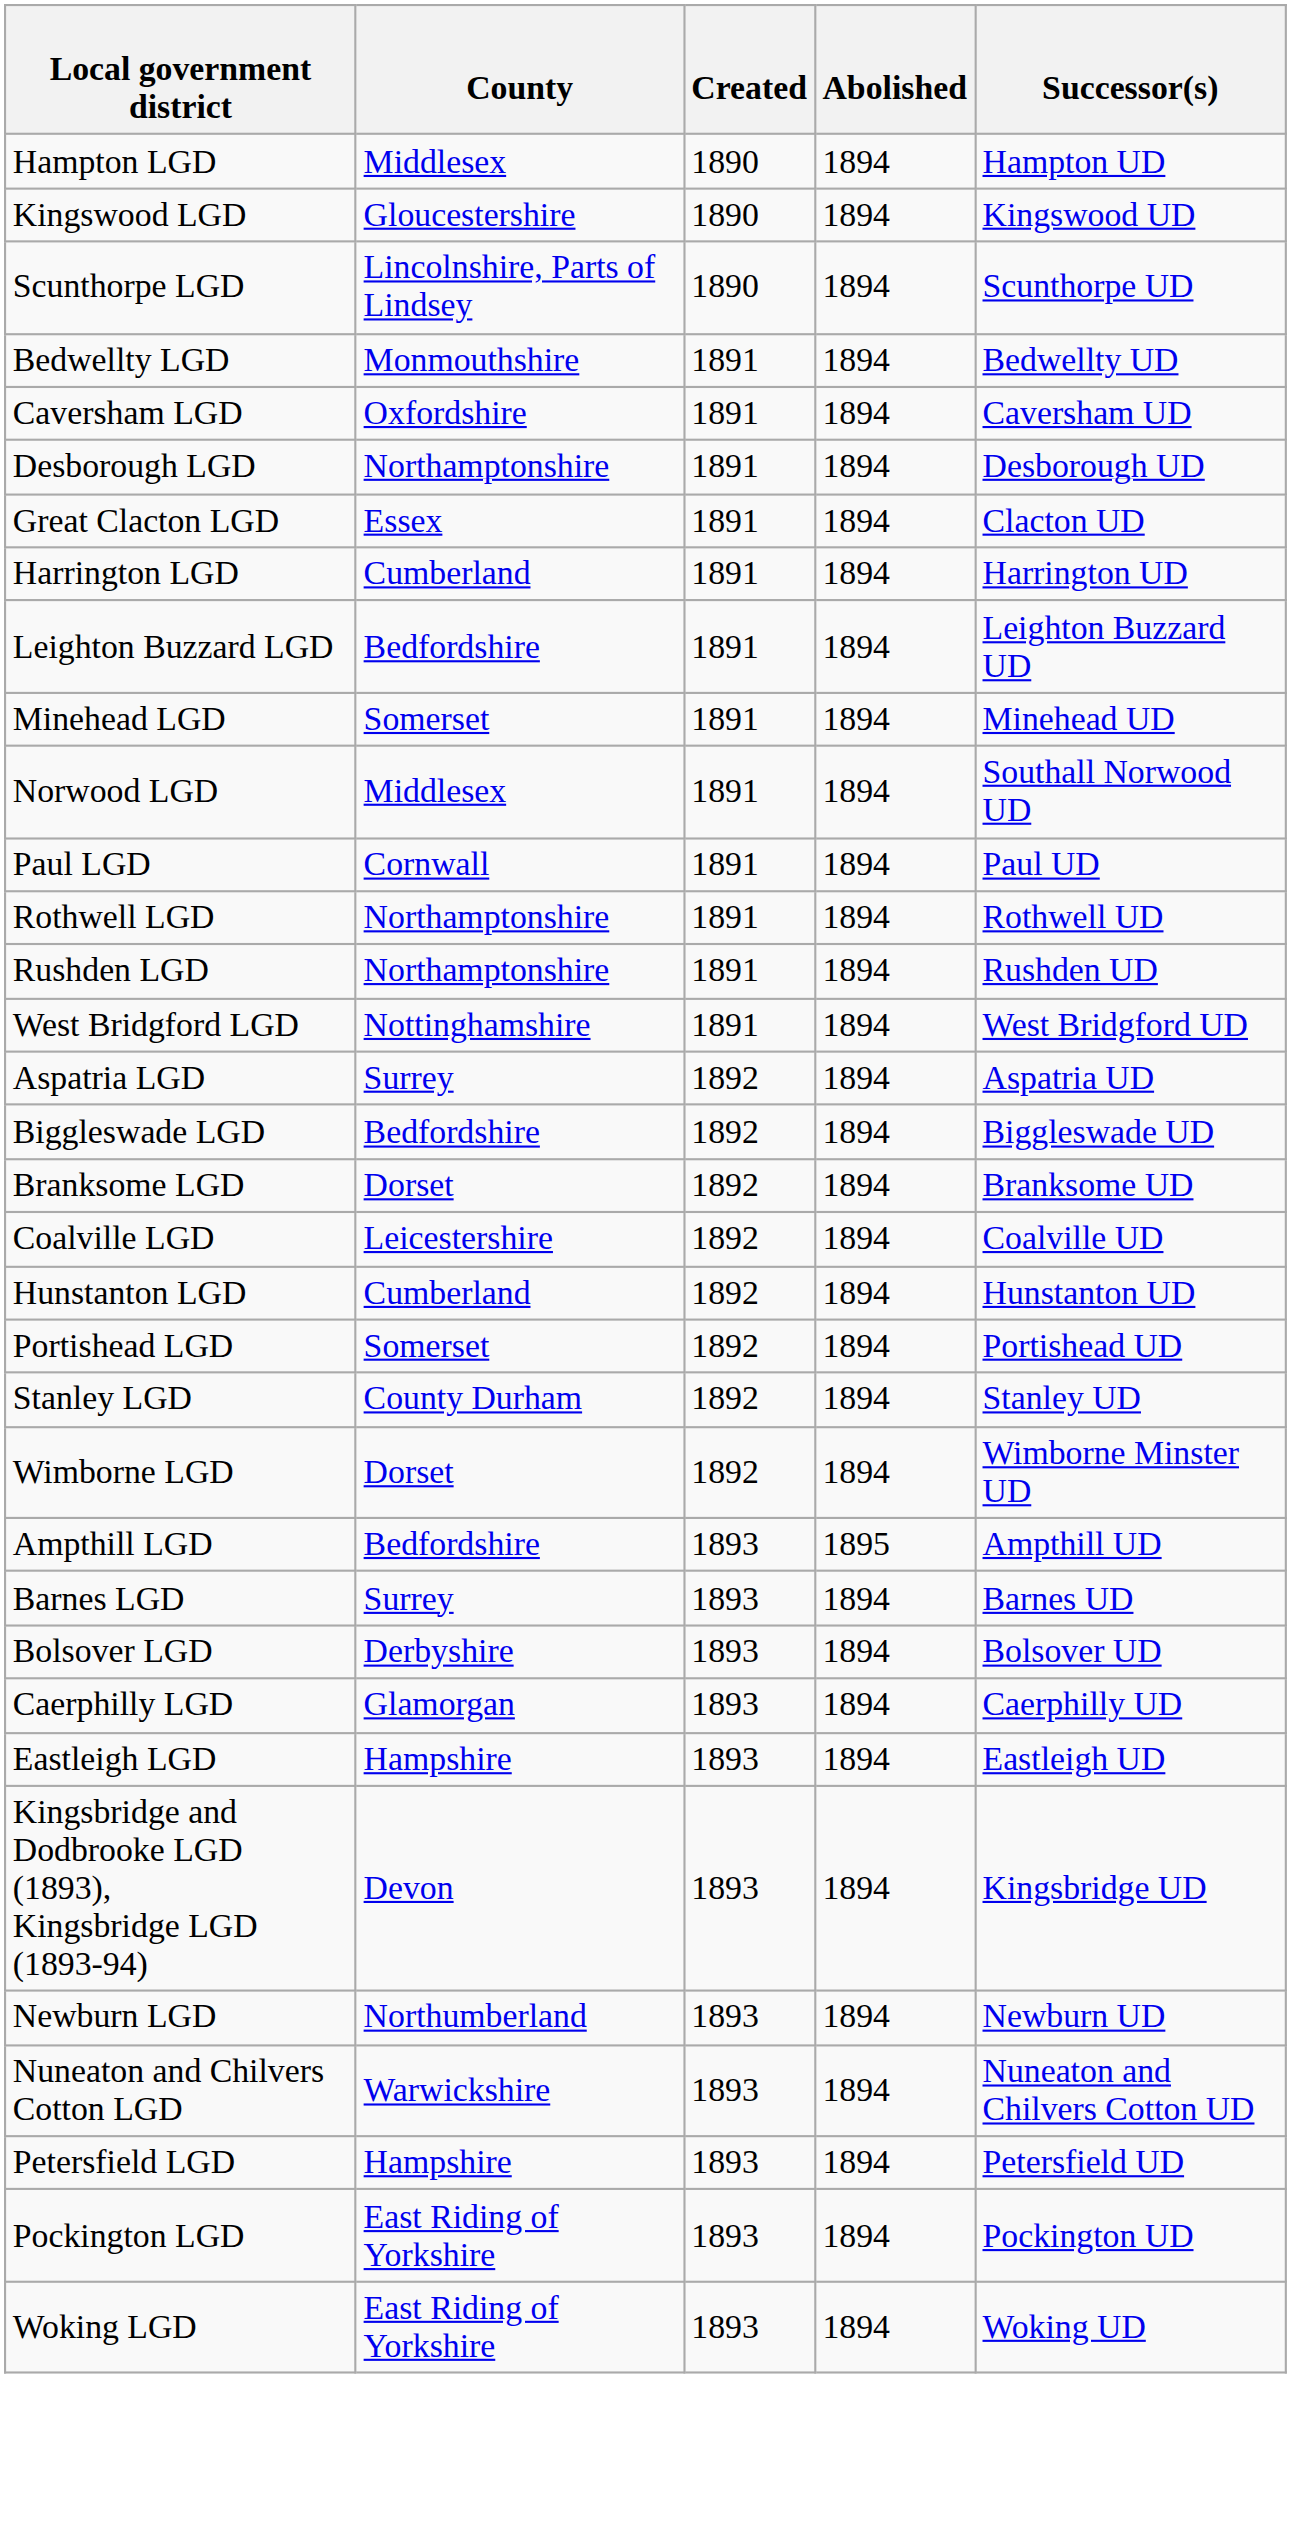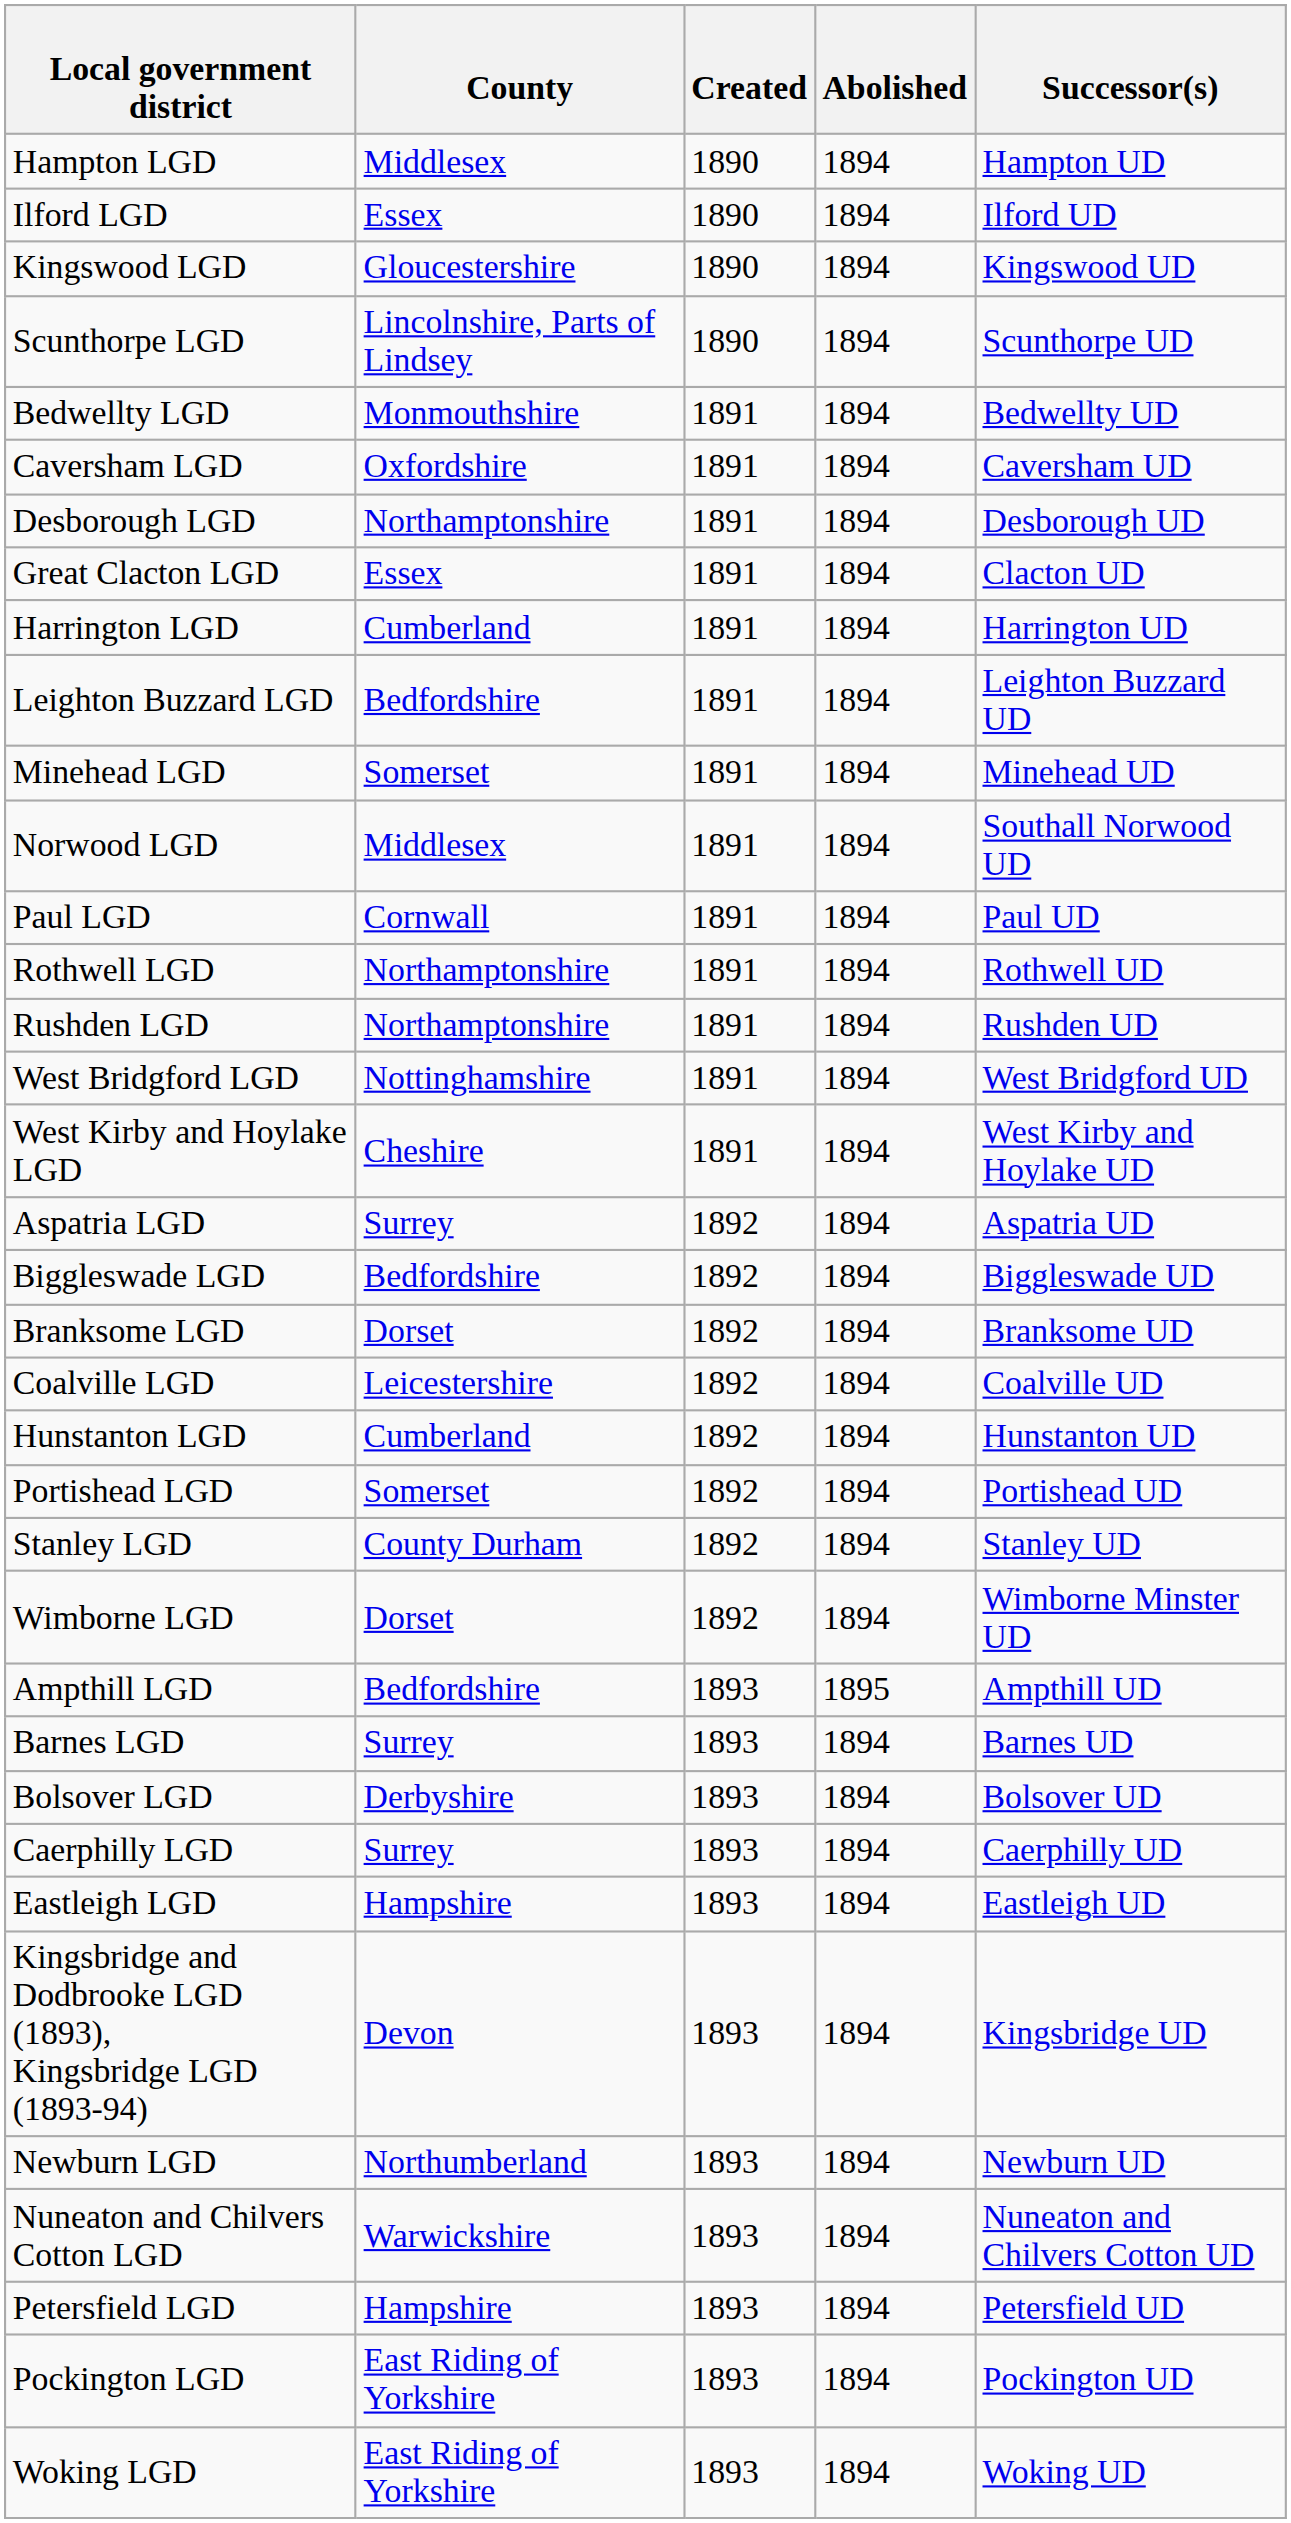 <table class="wikitable sortable">
 <tr>
 <th><br>Local government district</th>
 <th><br>County</th>
 <th><br>Created</th>
 <th><br>Abolished</th>
 <th><br>Successor(s)</th>
 </tr>
 <tr>
 <td>Hampton LGD</td>
 <td><a href='#'>Middlesex</a></td>
 <td>1890</td>
 <td>1894</td>
 <td><a href='#'>Hampton UD</a></td>
+</tr>
+<tr>
+<td>Ilford LGD</td>
+<td><a href='#'>Essex</a></td>
+<td>1890</td>
+<td>1894</td>
+<td><a href='#'>Ilford UD</a></td>
 </tr>
 <tr>
 <td>Kingswood LGD</td>
 <td><a href='#'>Gloucestershire</a></td>
 <td>1890</td>
 <td>1894</td>
 <td><a href='#'>Kingswood UD</a></td>
 </tr>
 <tr>
 <td>Scunthorpe LGD</td>
 <td><a href='#'>Lincolnshire, Parts of Lindsey</a></td>
 <td>1890</td>
 <td>1894</td>
 <td><a href='#'>Scunthorpe UD</a></td>
 </tr>
 <tr>
 <td>Bedwellty LGD</td>
 <td><a href='#'>Monmouthshire</a></td>
 <td>1891</td>
 <td>1894</td>
 <td><a href='#'>Bedwellty UD</a></td>
 </tr>
 <tr>
 <td>Caversham LGD</td>
 <td><a href='#'>Oxfordshire</a></td>
 <td>1891</td>
 <td>1894</td>
 <td><a href='#'>Caversham UD</a></td>
 </tr>
 <tr>
 <td>Desborough LGD</td>
 <td><a href='#'>Northamptonshire</a></td>
 <td>1891</td>
 <td>1894</td>
 <td><a href='#'>Desborough UD</a></td>
 </tr>
 <tr>
 <td>Great Clacton LGD</td>
 <td><a href='#'>Essex</a></td>
 <td>1891</td>
 <td>1894</td>
 <td><a href='#'>Clacton UD</a></td>
 </tr>
 <tr>
 <td>Harrington LGD</td>
 <td><a href='#'>Cumberland</a></td>
 <td>1891</td>
 <td>1894</td>
 <td><a href='#'>Harrington UD</a></td>
 </tr>
 <tr>
 <td>Leighton Buzzard LGD</td>
 <td><a href='#'>Bedfordshire</a></td>
 <td>1891</td>
 <td>1894</td>
 <td><a href='#'>Leighton Buzzard UD</a></td>
 </tr>
 <tr>
 <td>Minehead LGD</td>
 <td><a href='#'>Somerset</a></td>
 <td>1891</td>
 <td>1894</td>
 <td><a href='#'>Minehead UD</a></td>
 </tr>
 <tr>
 <td>Norwood LGD</td>
 <td><a href='#'>Middlesex</a></td>
 <td>1891</td>
 <td>1894</td>
 <td><a href='#'>Southall Norwood UD</a></td>
 </tr>
 <tr>
 <td>Paul LGD</td>
 <td><a href='#'>Cornwall</a></td>
 <td>1891</td>
 <td>1894</td>
 <td><a href='#'>Paul UD</a></td>
 </tr>
 <tr>
 <td>Rothwell LGD</td>
 <td><a href='#'>Northamptonshire</a></td>
 <td>1891</td>
 <td>1894</td>
 <td><a href='#'>Rothwell UD</a></td>
 </tr>
 <tr>
 <td>Rushden LGD</td>
 <td><a href='#'>Northamptonshire</a></td>
 <td>1891</td>
 <td>1894</td>
 <td><a href='#'>Rushden UD</a></td>
 </tr>
 <tr>
 <td>West Bridgford LGD</td>
 <td><a href='#'>Nottinghamshire</a></td>
 <td>1891</td>
 <td>1894</td>
 <td><a href='#'>West Bridgford UD</a></td>
 </tr>
 <tr>
+<td>West Kirby and Hoylake LGD</td>
+<td><a href='#'>Cheshire</a></td>
+<td>1891</td>
+<td>1894</td>
+<td><a href='#'>West Kirby and Hoylake UD</a></td>
+</tr>
+<tr>
 <td>Aspatria LGD</td>
 <td><a href='#'>Surrey</a></td>
 <td>1892</td>
 <td>1894</td>
 <td><a href='#'>Aspatria UD</a></td>
 </tr>
 <tr>
 <td>Biggleswade LGD</td>
 <td><a href='#'>Bedfordshire</a></td>
 <td>1892</td>
 <td>1894</td>
 <td><a href='#'>Biggleswade UD</a></td>
 </tr>
 <tr>
 <td>Branksome LGD</td>
 <td><a href='#'>Dorset</a></td>
 <td>1892</td>
 <td>1894</td>
 <td><a href='#'>Branksome UD</a></td>
 </tr>
 <tr>
 <td>Coalville LGD</td>
 <td><a href='#'>Leicestershire</a></td>
 <td>1892</td>
 <td>1894</td>
 <td><a href='#'>Coalville UD</a></td>
 </tr>
 <tr>
 <td>Hunstanton LGD</td>
 <td><a href='#'>Cumberland</a></td>
 <td>1892</td>
 <td>1894</td>
 <td><a href='#'>Hunstanton UD</a></td>
 </tr>
 <tr>
 <td>Portishead LGD</td>
 <td><a href='#'>Somerset</a></td>
 <td>1892</td>
 <td>1894</td>
 <td><a href='#'>Portishead UD</a></td>
 </tr>
 <tr>
 <td>Stanley LGD</td>
 <td><a href='#'>County Durham</a></td>
 <td>1892</td>
 <td>1894</td>
 <td><a href='#'>Stanley UD</a></td>
 </tr>
 <tr>
 <td>Wimborne LGD</td>
 <td><a href='#'>Dorset</a></td>
 <td>1892</td>
 <td>1894</td>
 <td><a href='#'>Wimborne Minster UD</a></td>
 </tr>
 <tr>
 <td>Ampthill LGD</td>
 <td><a href='#'>Bedfordshire</a></td>
 <td>1893</td>
 <td>1895</td>
 <td><a href='#'>Ampthill UD</a></td>
 </tr>
 <tr>
 <td>Barnes LGD</td>
 <td><a href='#'>Surrey</a></td>
 <td>1893</td>
 <td>1894</td>
 <td><a href='#'>Barnes UD</a></td>
 </tr>
 <tr>
 <td>Bolsover LGD</td>
 <td><a href='#'>Derbyshire</a></td>
 <td>1893</td>
 <td>1894</td>
 <td><a href='#'>Bolsover UD</a></td>
 </tr>
 <tr>
 <td>Caerphilly LGD</td>
-<td><a href='#'>Glamorgan</a></td>
+<td><a href='#'>Surrey</a></td>
 <td>1893</td>
 <td>1894</td>
 <td><a href='#'>Caerphilly UD</a></td>
 </tr>
 <tr>
 <td>Eastleigh LGD</td>
 <td><a href='#'>Hampshire</a></td>
 <td>1893</td>
 <td>1894</td>
 <td><a href='#'>Eastleigh UD</a></td>
 </tr>
 <tr>
 <td>Kingsbridge and Dodbrooke LGD (1893),<br>Kingsbridge LGD (1893-94)</td>
 <td><a href='#'>Devon</a></td>
 <td>1893</td>
 <td>1894</td>
 <td><a href='#'>Kingsbridge UD</a></td>
 </tr>
 <tr>
 <td>Newburn LGD</td>
 <td><a href='#'>Northumberland</a></td>
 <td>1893</td>
 <td>1894</td>
 <td><a href='#'>Newburn UD</a></td>
 </tr>
 <tr>
 <td>Nuneaton and Chilvers Cotton LGD</td>
 <td><a href='#'>Warwickshire</a></td>
 <td>1893</td>
 <td>1894</td>
 <td><a href='#'>Nuneaton and Chilvers Cotton UD</a></td>
 </tr>
 <tr>
 <td>Petersfield LGD</td>
 <td><a href='#'>Hampshire</a></td>
 <td>1893</td>
 <td>1894</td>
 <td><a href='#'>Petersfield UD</a></td>
 </tr>
 <tr>
 <td>Pockington LGD</td>
 <td><a href='#'>East Riding of Yorkshire</a></td>
 <td>1893</td>
 <td>1894</td>
 <td><a href='#'>Pockington UD</a></td>
 </tr>
 <tr>
 <td>Woking LGD</td>
 <td><a href='#'>East Riding of Yorkshire</a></td>
 <td>1893</td>
 <td>1894</td>
 <td><a href='#'>Woking UD</a></td>
 </tr>
 </table>
